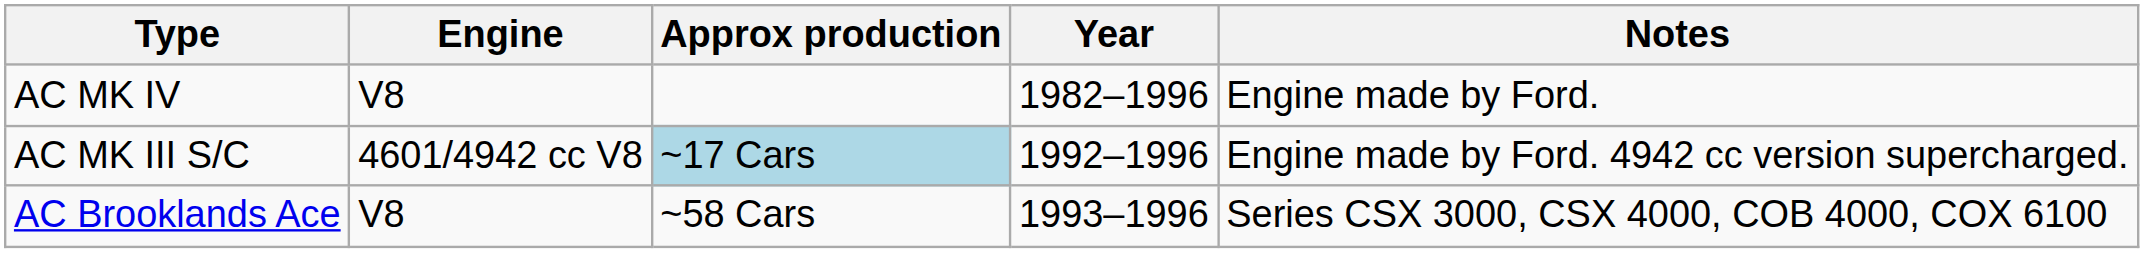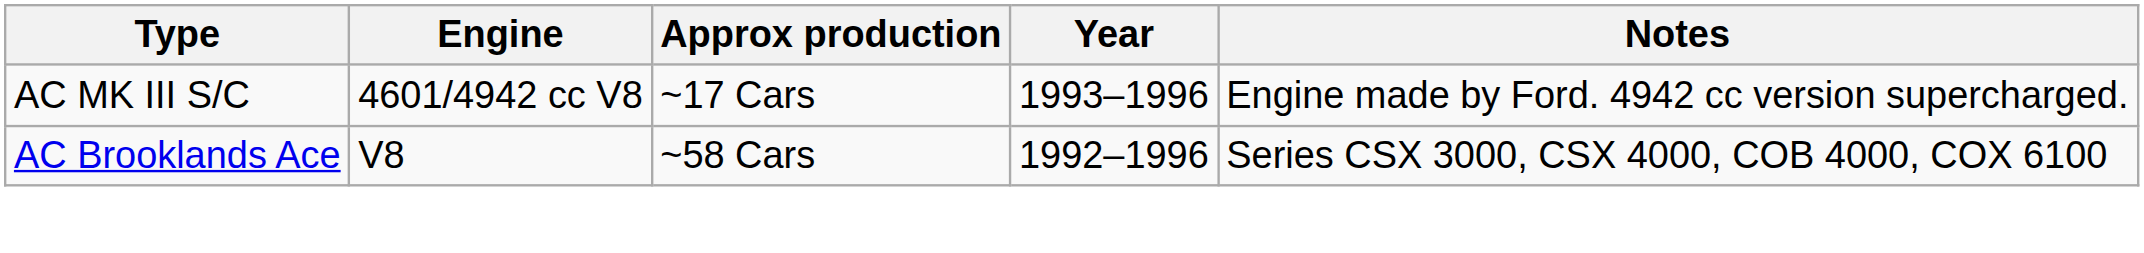 <table class=wikitable>
 <tr>
 <th>Type</th>
 <th>Engine</th>
 <th>Approx production</th>
 <th>Year</th>
 <th>Notes</th>
 </tr>
 <tr>
-<td>AC MK IV</td>
-<td>V8</td>
-<td></td>
-<td>1982–1996</td>
-<td>Engine made by Ford.</td>
-</tr>
-<tr>
 <td>AC MK III S/C</td>
 <td>4601/4942 cc V8</td>
-<td style="background: lightblue;">~17 Cars</td>
-<td>1992–1996</td>
+<td>~17 Cars</td>
+<td>1993–1996</td>
 <td>Engine made by Ford. 4942 cc version supercharged.</td>
 </tr>
 <tr>
 <td><a href='#'>AC Brooklands Ace</a></td>
 <td>V8</td>
 <td>~58 Cars</td>
-<td>1993–1996</td>
+<td>1992–1996</td>
 <td>Series CSX 3000, CSX 4000, COB 4000, COX 6100</td>
 </tr>
 </table>
